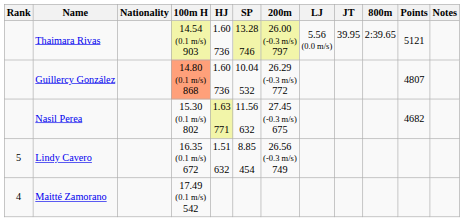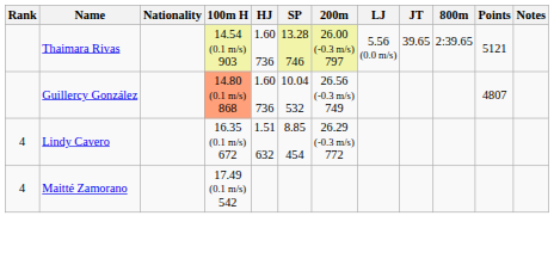 <table class="wikitable sortable" style="text-align:center">
 <tr>
 <th>Rank</th>
 <th>Name</th>
 <th>Nationality</th>
 <th>100m H</th>
 <th>HJ</th>
 <th>SP</th>
 <th>200m</th>
 <th>LJ</th>
 <th>JT</th>
 <th>800m</th>
 <th>Points</th>
 <th>Notes</th>
 </tr>
 <tr>
 <td></td>
 <td align=left><a href='#'>Thaimara Rivas</a></td>
 <td align=left></td>
 <td bgcolor=#F2F5A9>14.54<br><small>(0.1 m/s)</small><br>903</td>
 <td>1.60<br><br>736</td>
 <td bgcolor=#F2F5A9>13.28<br><br>746</td>
 <td bgcolor=#F2F5A9>26.00<br><small>(-0.3 m/s)</small><br>797</td>
 <td>5.56<br><small>(0.0 m/s)</small><br></td>
-<td>39.95<br><br></td>
+<td>39.65<br><br></td>
 <td>2:39.65<br><br></td>
 <td>5121</td>
 <td></td>
 </tr>
 <tr>
 <td></td>
 <td align=left><a href='#'>Guillercy González</a></td>
 <td align=left></td>
 <td style="background: lightsalmon;">14.80<br><small>(0.1 m/s)</small><br>868</td>
 <td>1.60<br><br>736</td>
 <td>10.04<br><br>532</td>
-<td>26.29<br><small>(-0.3 m/s)</small><br>772</td>
+<td>26.56<br><small>(-0.3 m/s)</small><br>749</td>
 <td></td>
 <td></td>
 <td></td>
 <td>4807</td>
 <td></td>
 </tr>
 <tr>
-<td></td>
-<td align=left><a href='#'>Nasil Perea</a></td>
-<td align=left></td>
-<td>15.30<br><small>(0.1 m/s)</small><br>802</td>
-<td bgcolor=#F2F5A9>1.63<br><br>771</td>
-<td>11.56<br><br>632</td>
-<td>27.45<br><small>(-0.3 m/s)</small><br>675</td>
-<td></td>
-<td></td>
-<td></td>
-<td>4682</td>
-<td></td>
-</tr>
-<tr>
-<td>5</td>
+<td>4</td>
 <td align=left><a href='#'>Lindy Cavero</a></td>
 <td align=left></td>
 <td>16.35<br><small>(0.1 m/s)</small><br>672</td>
 <td>1.51<br><br>632</td>
 <td>8.85<br><br>454</td>
-<td>26.56<br><small>(-0.3 m/s)</small><br>749</td>
+<td>26.29<br><small>(-0.3 m/s)</small><br>772</td>
 <td></td>
 <td></td>
 <td></td>
 <td></td>
 <td></td>
 </tr>
 <tr>
 <td>4</td>
 <td align=left><a href='#'>Maitté Zamorano</a></td>
 <td align=left></td>
 <td>17.49<br><small>(0.1 m/s)</small><br>542</td>
 <td></td>
 <td></td>
 <td></td>
 <td></td>
 <td></td>
 <td></td>
 <td></td>
 <td></td>
 </tr>
 </table>
